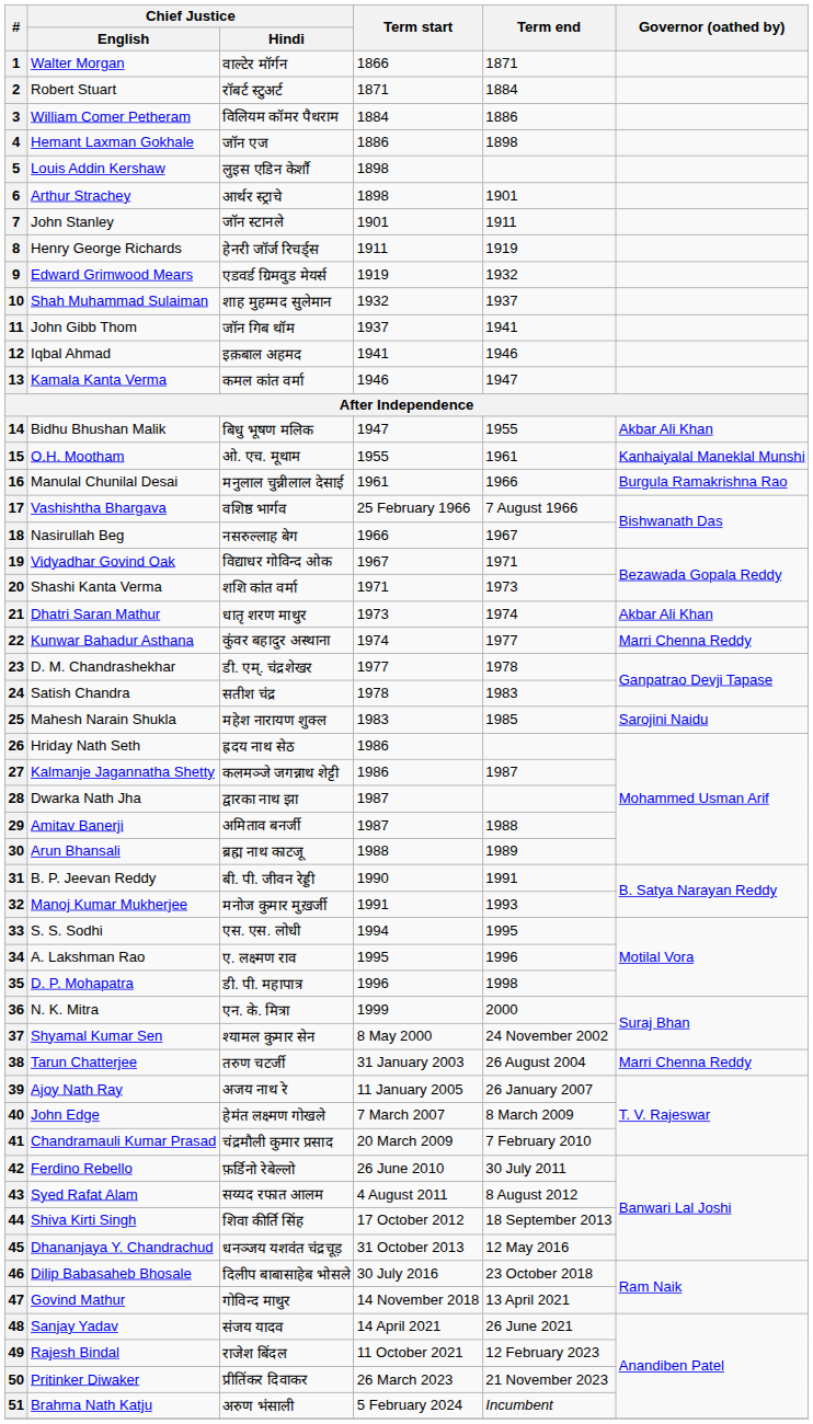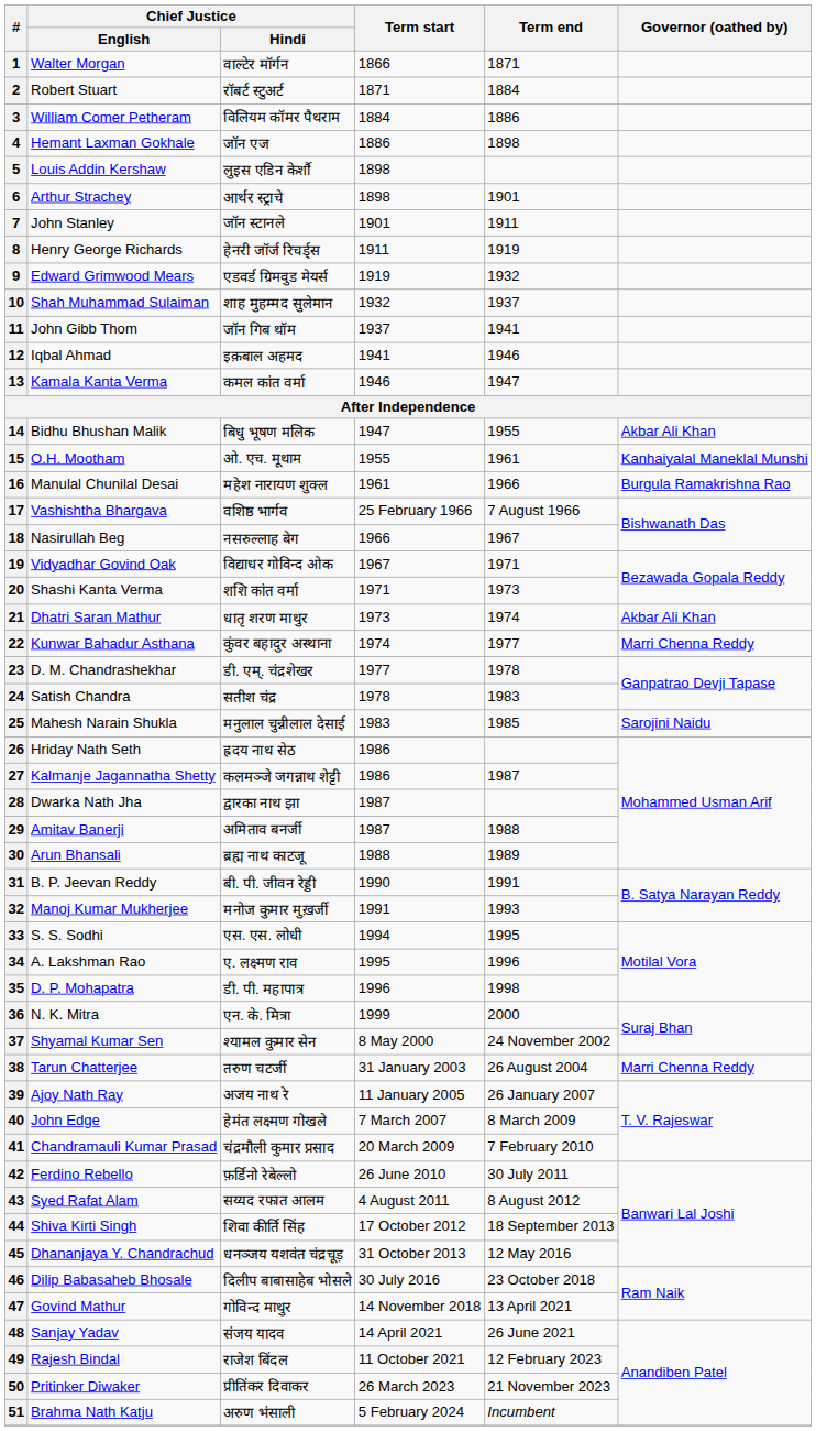 <table class="wikitable">
 <tr>
 <th rowspan="2">#</th>
 <th colspan="2">Chief Justice</th>
 <th rowspan="2">Term start</th>
 <th rowspan="2">Term end</th>
 <th rowspan="2">Governor (oathed by)</th>
 </tr>
 <tr>
 <th>English</th>
 <th>Hindi</th>
 </tr>
 <tr>
 <th>1</th>
 <td><a href='#'>Walter Morgan</a></td>
 <td>वाल्टेर मॉर्गन</td>
 <td>1866</td>
 <td>1871</td>
 <td></td>
 </tr>
 <tr>
 <th>2</th>
 <td>Robert Stuart</td>
 <td>रॉबर्ट स्टुअर्ट</td>
 <td>1871</td>
 <td>1884</td>
 <td></td>
 </tr>
 <tr>
 <th>3</th>
 <td><a href='#'>William Comer Petheram</a></td>
 <td>विलियम कॉमर पैथराम</td>
 <td>1884</td>
 <td>1886</td>
 <td></td>
 </tr>
 <tr>
 <th>4</th>
 <td><a href='#'>Hemant Laxman Gokhale</a></td>
 <td>जॉन एज</td>
 <td>1886</td>
 <td>1898</td>
 <td></td>
 </tr>
 <tr>
 <th>5</th>
 <td><a href='#'>Louis Addin Kershaw</a></td>
 <td>लुइस एडिन केर्शौ</td>
 <td>1898</td>
 <td></td>
 <td></td>
 </tr>
 <tr>
 <th>6</th>
 <td><a href='#'>Arthur Strachey</a></td>
 <td>आर्थर स्ट्राचे</td>
 <td>1898</td>
 <td>1901</td>
 <td></td>
 </tr>
 <tr>
 <th>7</th>
 <td>John Stanley</td>
 <td>जॉन स्टानले</td>
 <td>1901</td>
 <td>1911</td>
 <td></td>
 </tr>
 <tr>
 <th>8</th>
 <td>Henry George Richards</td>
 <td>हेनरी जॉर्ज रिचर्ड्स</td>
 <td>1911</td>
 <td>1919</td>
 <td></td>
 </tr>
 <tr>
 <th>9</th>
 <td><a href='#'>Edward Grimwood Mears</a></td>
 <td>एडवर्ड ग्रिमवुड मेयर्स</td>
 <td>1919</td>
 <td>1932</td>
 <td></td>
 </tr>
 <tr>
 <th>10</th>
 <td><a href='#'>Shah Muhammad Sulaiman</a></td>
 <td>शाह मुहम्मद सुलेमान</td>
 <td>1932</td>
 <td>1937</td>
 <td></td>
 </tr>
 <tr>
 <th>11</th>
 <td>John Gibb Thom</td>
 <td>जॉन गिब थॉम</td>
 <td>1937</td>
 <td>1941</td>
 <td></td>
 </tr>
 <tr>
 <th>12</th>
 <td>Iqbal Ahmad</td>
 <td>इक़बाल अहमद</td>
 <td>1941</td>
 <td>1946</td>
 <td></td>
 </tr>
 <tr>
 <th>13</th>
 <td><a href='#'>Kamala Kanta Verma</a></td>
 <td>कमल कांत वर्मा</td>
 <td>1946</td>
 <td>1947</td>
 <td></td>
 </tr>
 <tr>
 <th colspan="6">After Independence</th>
 </tr>
 <tr>
 <th>14</th>
 <td>Bidhu Bhushan Malik</td>
 <td>बिधु भूषण मलिक</td>
 <td>1947</td>
 <td>1955</td>
 <td><a href='#'>Akbar Ali Khan</a></td>
 </tr>
 <tr>
 <th>15</th>
 <td><a href='#'>O.H. Mootham</a></td>
 <td>ओ. एच. मूथाम</td>
 <td>1955</td>
 <td>1961</td>
 <td><a href='#'>Kanhaiyalal Maneklal Munshi</a></td>
 </tr>
 <tr>
 <th>16</th>
 <td>Manulal Chunilal Desai</td>
-<td>मनुलाल चुन्नीलाल देसाई</td>
+<td>महेश नारायण शुक्ल</td>
 <td>1961</td>
 <td>1966</td>
 <td><a href='#'>Burgula Ramakrishna Rao</a></td>
 </tr>
 <tr>
 <th>17</th>
 <td><a href='#'>Vashishtha Bhargava</a></td>
 <td>वशिष्ठ भार्गव</td>
 <td>25 February 1966</td>
 <td>7 August 1966</td>
 <td rowspan="2"><a href='#'>Bishwanath Das</a></td>
 </tr>
 <tr>
 <th>18</th>
 <td>Nasirullah Beg</td>
 <td>नसरुल्लाह बेग</td>
 <td>1966</td>
 <td>1967</td>
 </tr>
 <tr>
 <th>19</th>
 <td><a href='#'>Vidyadhar Govind Oak</a></td>
 <td>विद्याधर गोविन्द ओक</td>
 <td>1967</td>
 <td>1971</td>
 <td rowspan="2"><a href='#'>Bezawada Gopala Reddy</a></td>
 </tr>
 <tr>
 <th>20</th>
 <td>Shashi Kanta Verma</td>
 <td>शशि कांत वर्मा</td>
 <td>1971</td>
 <td>1973</td>
 </tr>
 <tr>
 <th>21</th>
 <td><a href='#'>Dhatri Saran Mathur</a></td>
 <td>धातृ शरण माथुर</td>
 <td>1973</td>
 <td>1974</td>
 <td><a href='#'>Akbar Ali Khan</a></td>
 </tr>
 <tr>
 <th>22</th>
 <td><a href='#'>Kunwar Bahadur Asthana</a></td>
 <td>कुंवर बहादुर अस्थाना</td>
 <td>1974</td>
 <td>1977</td>
 <td><a href='#'>Marri Chenna Reddy</a></td>
 </tr>
 <tr>
 <th>23</th>
 <td>D. M. Chandrashekhar</td>
 <td>डी. एम्. चंद्रशेखर</td>
 <td>1977</td>
 <td>1978</td>
 <td rowspan="2"><a href='#'>Ganpatrao Devji Tapase</a></td>
 </tr>
 <tr>
 <th>24</th>
 <td>Satish Chandra</td>
 <td>सतीश चंद्र</td>
 <td>1978</td>
 <td>1983</td>
 </tr>
 <tr>
 <th>25</th>
 <td>Mahesh Narain Shukla</td>
-<td>महेश नारायण शुक्ल</td>
+<td>मनुलाल चुन्नीलाल देसाई</td>
 <td>1983</td>
 <td>1985</td>
 <td><a href='#'>Sarojini Naidu</a></td>
 </tr>
 <tr>
 <th>26</th>
 <td>Hriday Nath Seth</td>
 <td>ह्रदय नाथ सेठ</td>
 <td>1986</td>
 <td></td>
 <td rowspan="5"><a href='#'>Mohammed Usman Arif</a></td>
 </tr>
 <tr>
 <th>27</th>
 <td><a href='#'>Kalmanje Jagannatha Shetty</a></td>
 <td>कलमञ्जे जगन्नाथ शेट्टी</td>
 <td>1986</td>
 <td>1987</td>
 </tr>
 <tr>
 <th>28</th>
 <td>Dwarka Nath Jha</td>
 <td>द्वारका नाथ झा</td>
 <td>1987</td>
 <td></td>
 </tr>
 <tr>
 <th>29</th>
 <td><a href='#'>Amitav Banerji</a></td>
 <td>अमिताव बनर्जी</td>
 <td>1987</td>
 <td>1988</td>
 </tr>
 <tr>
 <th>30</th>
 <td><a href='#'>Arun Bhansali</a></td>
 <td>ब्रह्म नाथ काटजू</td>
 <td>1988</td>
 <td>1989</td>
 </tr>
 <tr>
 <th>31</th>
 <td>B. P. Jeevan Reddy</td>
 <td>बी. पी. जीवन रेड्डी</td>
 <td>1990</td>
 <td>1991</td>
 <td rowspan="2"><a href='#'>B. Satya Narayan Reddy</a></td>
 </tr>
 <tr>
 <th>32</th>
 <td><a href='#'>Manoj Kumar Mukherjee</a></td>
 <td>मनोज कुमार मुख़र्जी</td>
 <td>1991</td>
 <td>1993</td>
 </tr>
 <tr>
 <th>33</th>
 <td>S. S. Sodhi</td>
 <td>एस. एस. लोधी</td>
 <td>1994</td>
 <td>1995</td>
 <td rowspan="3"><a href='#'>Motilal Vora</a></td>
 </tr>
 <tr>
 <th>34</th>
 <td>A. Lakshman Rao</td>
 <td>ए. लक्ष्मण राव</td>
 <td>1995</td>
 <td>1996</td>
 </tr>
 <tr>
 <th>35</th>
 <td><a href='#'>D. P. Mohapatra</a></td>
 <td>डी. पी. महापात्र</td>
 <td>1996</td>
 <td>1998</td>
 </tr>
 <tr>
 <th>36</th>
 <td>N. K. Mitra</td>
 <td>एन. के. मित्रा</td>
 <td>1999</td>
 <td>2000</td>
 <td rowspan="2"><a href='#'>Suraj Bhan</a></td>
 </tr>
 <tr>
 <th>37</th>
 <td><a href='#'>Shyamal Kumar Sen</a></td>
 <td>श्यामल कुमार सेन</td>
 <td>8 May 2000</td>
 <td>24 November 2002</td>
 </tr>
 <tr>
 <th>38</th>
 <td><a href='#'>Tarun Chatterjee</a></td>
 <td>तरुण चटर्जी</td>
 <td>31 January 2003</td>
 <td>26 August 2004</td>
 <td><a href='#'>Marri Chenna Reddy</a></td>
 </tr>
 <tr>
 <th>39</th>
 <td><a href='#'>Ajoy Nath Ray</a></td>
 <td>अजय नाथ रे</td>
 <td>11 January 2005</td>
 <td>26 January 2007</td>
 <td rowspan="3"><a href='#'>T. V. Rajeswar</a></td>
 </tr>
 <tr>
 <th>40</th>
 <td><a href='#'>John Edge</a></td>
 <td>हेमंत लक्ष्मण गोखले</td>
 <td>7 March 2007</td>
 <td>8 March 2009</td>
 </tr>
 <tr>
 <th>41</th>
 <td><a href='#'>Chandramauli Kumar Prasad</a></td>
 <td>चंद्रमौली कुमार प्रसाद</td>
 <td>20 March 2009</td>
 <td>7 February 2010</td>
 </tr>
 <tr>
 <th>42</th>
 <td><a href='#'>Ferdino Rebello</a></td>
 <td>फ़र्डिनो रेबेल्लो</td>
 <td>26 June 2010</td>
 <td>30 July 2011</td>
 <td rowspan="4"><a href='#'>Banwari Lal Joshi</a></td>
 </tr>
 <tr>
 <th>43</th>
 <td><a href='#'>Syed Rafat Alam</a></td>
 <td>सय्यद रफात आलम</td>
 <td>4 August 2011</td>
 <td>8 August 2012</td>
 </tr>
 <tr>
 <th>44</th>
 <td><a href='#'>Shiva Kirti Singh</a></td>
 <td>शिवा कीर्ति सिंह</td>
 <td>17 October 2012</td>
 <td>18 September 2013</td>
 </tr>
 <tr>
 <th>45</th>
 <td><a href='#'>Dhananjaya Y. Chandrachud</a></td>
 <td>धनञ्जय यशवंत चंद्रचूड़</td>
 <td>31 October 2013</td>
 <td>12 May 2016</td>
 </tr>
 <tr>
 <th>46</th>
 <td><a href='#'>Dilip Babasaheb Bhosale</a></td>
 <td>दिलीप बाबासाहेब भोसले</td>
 <td>30 July 2016</td>
 <td>23 October 2018</td>
 <td rowspan="2"><a href='#'>Ram Naik</a></td>
 </tr>
 <tr>
 <th>47</th>
 <td><a href='#'>Govind Mathur</a></td>
 <td>गोविन्द माथुर</td>
 <td>14 November 2018</td>
 <td>13 April 2021</td>
 </tr>
 <tr>
 <th>48</th>
 <td><a href='#'>Sanjay Yadav</a></td>
 <td>संजय यादव</td>
 <td>14 April 2021</td>
 <td>26 June 2021</td>
 <td rowspan="4"><a href='#'>Anandiben Patel</a></td>
 </tr>
 <tr>
 <th>49</th>
 <td><a href='#'>Rajesh Bindal</a></td>
 <td>राजेश बिंदल</td>
 <td>11 October 2021</td>
 <td>12 February 2023</td>
 </tr>
 <tr>
 <th>50</th>
 <td><a href='#'>Pritinker Diwaker</a></td>
 <td>प्रीतिंकर दिवाकर</td>
 <td>26 March 2023</td>
 <td>21 November 2023</td>
 </tr>
 <tr>
 <th>51</th>
 <td><a href='#'>Brahma Nath Katju</a></td>
 <td>अरुण भंसाली</td>
 <td>5 February 2024</td>
 <td><em>Incumbent</em></td>
 </tr>
 <tr>
 </tr>
 </table>
